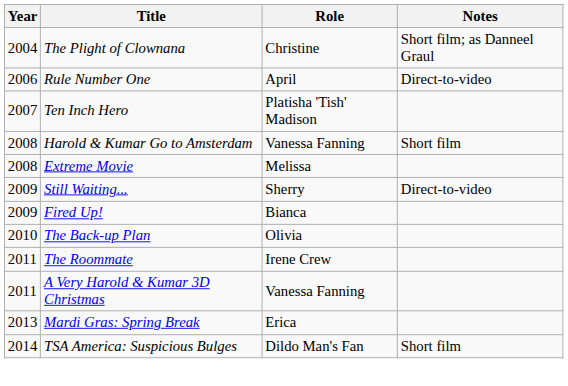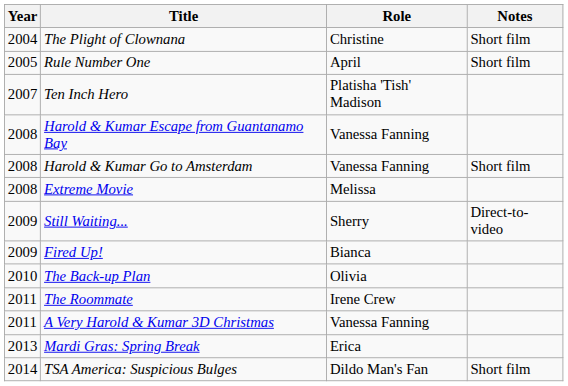 <table class="wikitable sortable">
 <tr>
 <th>Year</th>
 <th>Title</th>
 <th>Role</th>
 <th class="unsortable">Notes</th>
 </tr>
 <tr>
 <td>2004</td>
 <td><em>The Plight of Clownana</em></td>
 <td>Christine</td>
-<td>Short film; as Danneel Graul</td>
+<td>Short film</td>
 </tr>
 <tr>
-<td>2006</td>
+<td>2005</td>
 <td><em>Rule Number One</em></td>
 <td>April</td>
-<td>Direct-to-video</td>
+<td>Short film</td>
 </tr>
 <tr>
 <td>2007</td>
 <td><em>Ten Inch Hero</em></td>
 <td>Platisha 'Tish' Madison</td>
+<td></td>
+</tr>
+<tr>
+<td>2008</td>
+<td><em><a href='#'>Harold & Kumar Escape from Guantanamo Bay</a></em></td>
+<td>Vanessa Fanning</td>
 <td></td>
 </tr>
 <tr>
 <td>2008</td>
 <td><em>Harold & Kumar Go to Amsterdam</em></td>
 <td>Vanessa Fanning</td>
 <td>Short film</td>
 </tr>
 <tr>
 <td>2008</td>
 <td><em><a href='#'>Extreme Movie</a></em></td>
 <td>Melissa</td>
 <td></td>
 </tr>
 <tr>
 <td>2009</td>
 <td><em><a href='#'>Still Waiting...</a></em></td>
 <td>Sherry</td>
 <td>Direct-to-video</td>
 </tr>
 <tr>
 <td>2009</td>
 <td><em><a href='#'>Fired Up!</a></em></td>
 <td>Bianca</td>
 <td></td>
 </tr>
 <tr>
 <td>2010</td>
 <td><em><a href='#'>The Back-up Plan</a></em></td>
 <td>Olivia</td>
 <td></td>
 </tr>
 <tr>
 <td>2011</td>
 <td><em><a href='#'>The Roommate</a></em></td>
 <td>Irene Crew</td>
 <td></td>
 </tr>
 <tr>
 <td>2011</td>
 <td><em><a href='#'>A Very Harold & Kumar 3D Christmas</a></em></td>
 <td>Vanessa Fanning</td>
 <td></td>
 </tr>
 <tr>
 <td>2013</td>
 <td><em><a href='#'>Mardi Gras: Spring Break</a></em></td>
 <td>Erica</td>
 <td></td>
 </tr>
 <tr>
 <td>2014</td>
 <td><em>TSA America: Suspicious Bulges</em></td>
 <td>Dildo Man's Fan</td>
 <td>Short film</td>
 </tr>
 </table>
